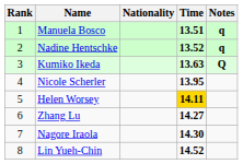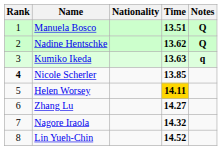 <table class="wikitable sortable" style="text-align:center">
 <tr>
 <th>Rank</th>
 <th>Name</th>
 <th>Nationality</th>
 <th>Time</th>
 <th>Notes</th>
 </tr>
 <tr bgcolor=ccffcc>
 <td>1</td>
 <td align=left><a href='#'>Manuela Bosco</a></td>
 <td align=left></td>
 <td><strong>13.51</strong></td>
-<td><strong>q</strong></td>
+<td><strong>Q</strong></td>
 </tr>
 <tr bgcolor=ccffcc>
 <td>2</td>
 <td align=left><a href='#'>Nadine Hentschke</a></td>
 <td align=left></td>
-<td><strong>13.52</strong></td>
-<td><strong>q</strong></td>
+<td><strong>13.62</strong></td>
+<td><strong>Q</strong></td>
 </tr>
 <tr bgcolor=ddffdd>
 <td>3</td>
 <td align=left><a href='#'>Kumiko Ikeda</a></td>
 <td align=left></td>
 <td><strong>13.63</strong></td>
-<td><strong>Q</strong></td>
+<td><strong>q</strong></td>
 </tr>
 <tr>
-<td>4</td>
+<td><strong>4</strong></td>
 <td align=left><a href='#'>Nicole Scherler</a></td>
 <td align=left></td>
-<td><strong>13.95</strong></td>
+<td><strong>13.85</strong></td>
 <td></td>
 </tr>
 <tr>
 <td>5</td>
 <td align=left><a href='#'>Helen Worsey</a></td>
 <td align=left></td>
 <td style="background: gold;"><strong>14.11</strong></td>
 <td></td>
 </tr>
 <tr>
 <td>6</td>
 <td align=left><a href='#'>Zhang Lu</a></td>
 <td align=left></td>
 <td><strong>14.27</strong></td>
 <td></td>
 </tr>
 <tr>
 <td>7</td>
 <td align=left><a href='#'>Nagore Iraola</a></td>
 <td align=left></td>
-<td><strong>14.30</strong></td>
+<td><strong>14.32</strong></td>
 <td></td>
 </tr>
 <tr>
 <td>8</td>
 <td align=left><a href='#'>Lin Yueh-Chin</a></td>
 <td align=left></td>
 <td><strong>14.52</strong></td>
 <td></td>
 </tr>
 </table>
